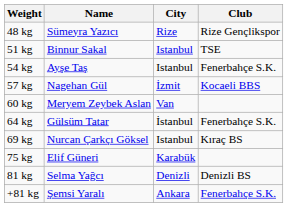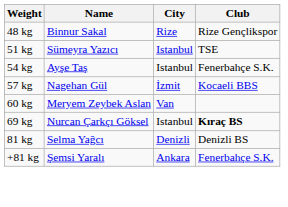 <table class="wikitable">
 <tr>
 <th>Weight</th>
 <th>Name</th>
 <th>City</th>
 <th>Club</th>
 </tr>
 <tr>
 <td>48 kg</td>
-<td><a href='#'>Sümeyra Yazıcı</a></td>
+<td><a href='#'>Binnur Sakal</a></td>
 <td><a href='#'>Rize</a></td>
 <td>Rize Gençlikspor</td>
 </tr>
 <tr>
 <td>51 kg</td>
-<td><a href='#'>Binnur Sakal</a></td>
+<td><a href='#'>Sümeyra Yazıcı</a></td>
 <td><a href='#'>Istanbul</a></td>
 <td>TSE</td>
 </tr>
 <tr>
 <td>54 kg</td>
 <td><a href='#'>Ayşe Taş</a></td>
 <td>Istanbul</td>
 <td>Fenerbahçe S.K.</td>
 </tr>
 <tr>
 <td>57 kg</td>
 <td><a href='#'>Nagehan Gül</a></td>
 <td><a href='#'>İzmit</a></td>
 <td><a href='#'>Kocaeli BBS</a></td>
 </tr>
 <tr>
 <td>60 kg</td>
 <td><a href='#'>Meryem Zeybek Aslan</a></td>
 <td><a href='#'>Van</a></td>
 <td></td>
 </tr>
 <tr>
-<td>64 kg</td>
-<td><a href='#'>Gülsüm Tatar</a></td>
-<td>İstanbul</td>
-<td>Fenerbahçe S.K.</td>
-</tr>
-<tr>
 <td>69 kg</td>
 <td><a href='#'>Nurcan Çarkçı Göksel</a></td>
 <td>Istanbul</td>
-<td>Kıraç BS</td>
-</tr>
-<tr>
-<td>75 kg</td>
-<td><a href='#'>Elif Güneri</a></td>
-<td><a href='#'>Karabük</a></td>
-<td></td>
+<td><strong>Kıraç BS</strong></td>
 </tr>
 <tr>
 <td>81 kg</td>
 <td><a href='#'>Selma Yağcı</a></td>
 <td><a href='#'>Denizli</a></td>
 <td>Denizli BS</td>
 </tr>
 <tr>
 <td>+81 kg</td>
 <td><a href='#'>Şemsi Yaralı</a></td>
 <td><a href='#'>Ankara</a></td>
 <td><a href='#'>Fenerbahçe S.K.</a></td>
 </tr>
 </table>
